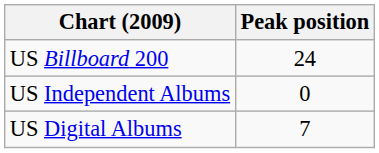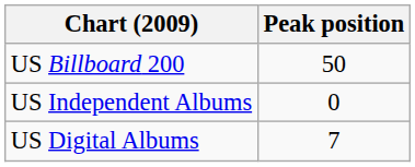 <table class="wikitable">
 <tr>
 <th>Chart (2009)</th>
 <th>Peak position</th>
 </tr>
 <tr>
 <td>US <a href='#'><em>Billboard</em> 200</a></td>
-<td style="text-align:center;">24</td>
+<td style="text-align:center;">50</td>
 </tr>
 <tr>
 <td>US <a href='#'>Independent Albums</a></td>
 <td style="text-align:center;">0</td>
 </tr>
 <tr>
 <td>US <a href='#'>Digital Albums</a></td>
 <td style="text-align:center;">7</td>
 </tr>
 </table>
